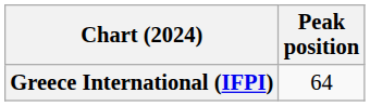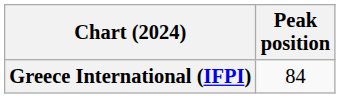 <table class="wikitable plainrowheaders" style="text-align:center">
 <tr>
 <th scope="col">Chart (2024)</th>
 <th scope="col">Peak<br>position</th>
 </tr>
 <tr>
 <th scope="row">Greece International (<a href='#'>IFPI</a>)</th>
-<td>64</td>
+<td>84</td>
 </tr>
 </table>
